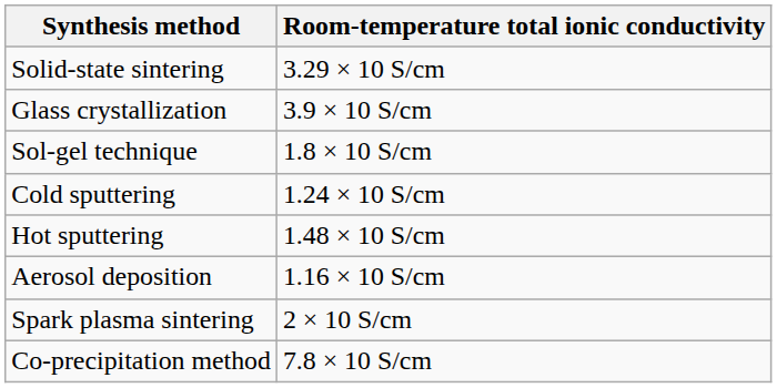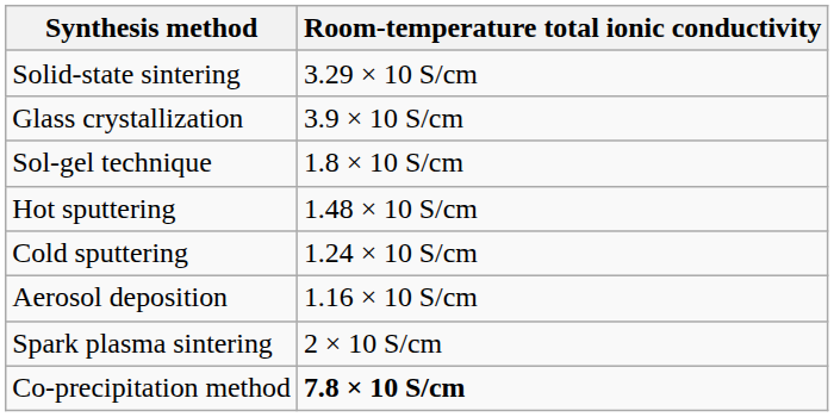 <table class="wikitable">
 <tr>
 <th>Synthesis method</th>
 <th>Room-temperature total ionic conductivity</th>
 </tr>
 <tr>
 <td>Solid-state sintering</td>
 <td>3.29 × 10 S/cm</td>
 </tr>
 <tr>
 <td>Glass crystallization</td>
 <td>3.9 × 10 S/cm</td>
 </tr>
 <tr>
 <td>Sol-gel technique</td>
 <td>1.8 × 10 S/cm</td>
 </tr>
 <tr>
+<td>Hot sputtering</td>
+<td>1.48 × 10 S/cm</td>
+</tr>
+<tr>
 <td>Cold sputtering</td>
 <td>1.24 × 10 S/cm</td>
-</tr>
-<tr>
-<td>Hot sputtering</td>
-<td>1.48 × 10 S/cm</td>
 </tr>
 <tr>
 <td>Aerosol deposition</td>
 <td>1.16 × 10 S/cm</td>
 </tr>
 <tr>
 <td>Spark plasma sintering</td>
 <td>2 × 10 S/cm</td>
 </tr>
 <tr>
 <td>Co-precipitation method</td>
-<td>7.8 × 10 S/cm</td>
+<td><strong>7.8 × 10 S/cm</strong></td>
 </tr>
 </table>
